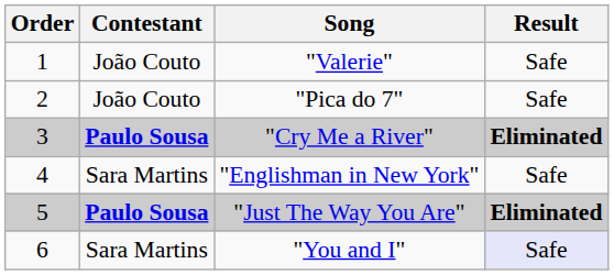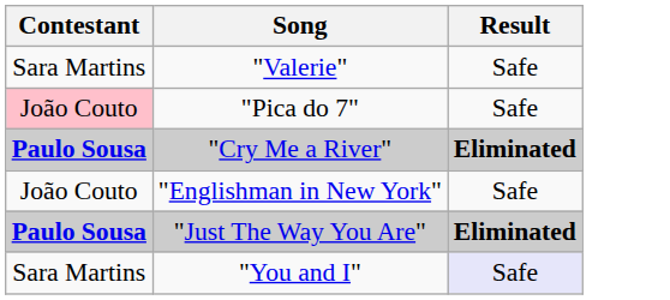 <table class="wikitable plainrowheaders" style="text-align:center;">
 <tr>
-<th>Order</th>
 <th>Contestant</th>
 <th>Song</th>
 <th>Result</th>
 </tr>
 <tr>
-<td>1</td>
-<td>João Couto</td>
+<td>Sara Martins</td>
 <td>"<a href='#'>Valerie</a>"</td>
 <td>Safe</td>
 </tr>
 <tr>
-<td>2</td>
-<td>João Couto</td>
+<td style="background: pink;">João Couto</td>
 <td>"Pica do 7"</td>
 <td>Safe</td>
 </tr>
 <tr style="background:#ccc;">
-<td>3</td>
 <td><a href='#'><strong>Paulo Sousa</strong></a></td>
 <td>"<a href='#'>Cry Me a River</a>"</td>
 <td><strong>Eliminated</strong></td>
 </tr>
 <tr>
-<td>4</td>
-<td>Sara Martins</td>
+<td>João Couto</td>
 <td>"<a href='#'>Englishman in New York</a>"</td>
 <td>Safe</td>
 </tr>
 <tr style="background:#ccc;">
-<td>5</td>
 <td><a href='#'><strong>Paulo Sousa</strong></a></td>
 <td>"<a href='#'>Just The Way You Are</a>"</td>
 <td><strong>Eliminated</strong></td>
 </tr>
 <tr>
-<td>6</td>
 <td>Sara Martins</td>
 <td>"<a href='#'>You and I</a>"</td>
 <td style="background: lavender;">Safe</td>
 </tr>
 </table>
